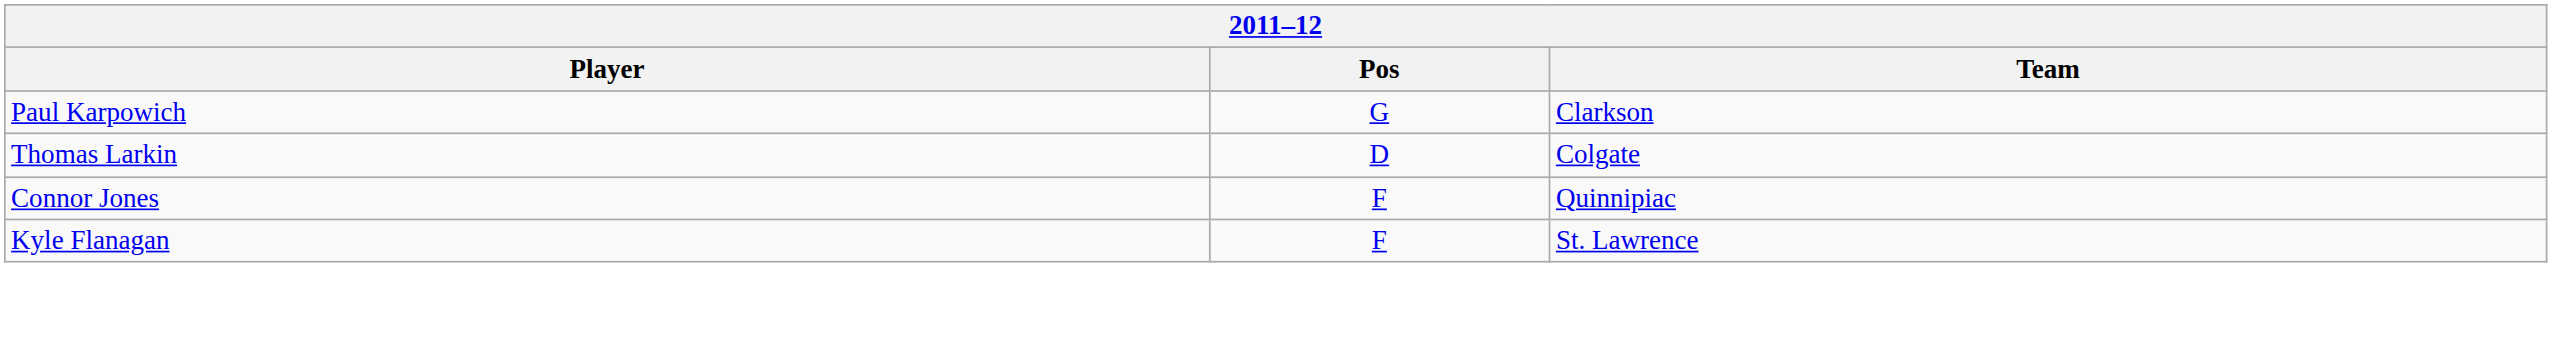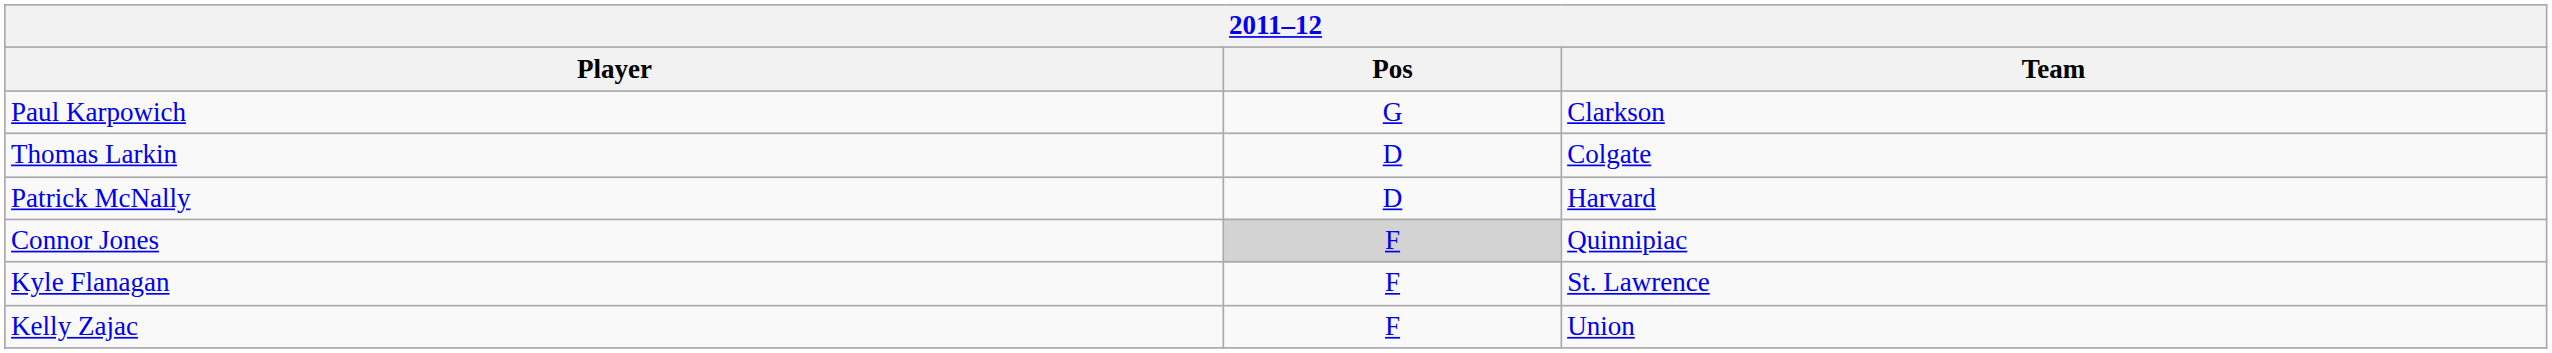 <table class="wikitable" width=95%>
 <tr>
 <th colspan=3><a href='#'>2011–12</a></th>
 </tr>
 <tr>
 <th>Player</th>
 <th>Pos</th>
 <th>Team</th>
 </tr>
 <tr>
 <td><a href='#'>Paul Karpowich</a></td>
 <td align=center><a href='#'>G</a></td>
 <td><a href='#'>Clarkson</a></td>
 </tr>
 <tr>
 <td><a href='#'>Thomas Larkin</a></td>
 <td align=center><a href='#'>D</a></td>
 <td><a href='#'>Colgate</a></td>
 </tr>
 <tr>
+<td><a href='#'>Patrick McNally</a></td>
+<td align=center><a href='#'>D</a></td>
+<td><a href='#'>Harvard</a></td>
+</tr>
+<tr>
 <td><a href='#'>Connor Jones</a></td>
-<td align=center><a href='#'>F</a></td>
+<td align=center style="background: lightgrey;"><a href='#'>F</a></td>
 <td><a href='#'>Quinnipiac</a></td>
 </tr>
 <tr>
 <td><a href='#'>Kyle Flanagan</a></td>
 <td align=center><a href='#'>F</a></td>
 <td><a href='#'>St. Lawrence</a></td>
 </tr>
+<tr>
+<td><a href='#'>Kelly Zajac</a></td>
+<td align=center><a href='#'>F</a></td>
+<td><a href='#'>Union</a></td>
+</tr>
 </table>
